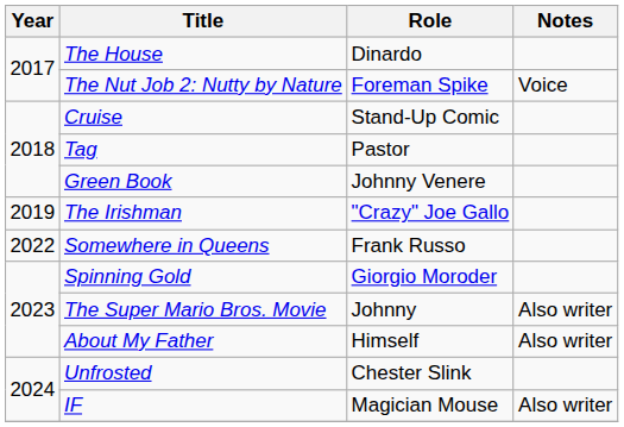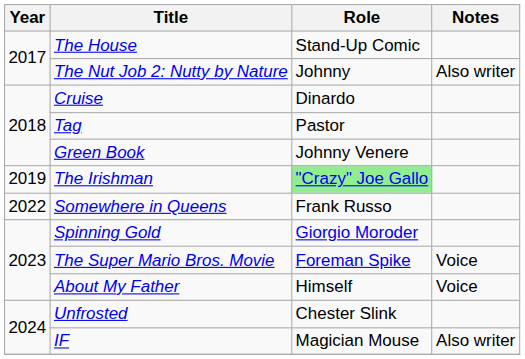 <table class="wikitable sortable">
 <tr>
 <th>Year</th>
 <th>Title</th>
 <th>Role</th>
 <th>Notes</th>
 </tr>
 <tr>
 <td rowspan="2">2017</td>
 <td><em><a href='#'>The House</a></em></td>
-<td>Dinardo</td>
+<td>Stand-Up Comic</td>
 <td></td>
 </tr>
 <tr>
 <td><em><a href='#'>The Nut Job 2: Nutty by Nature</a></em></td>
-<td><a href='#'>Foreman Spike</a></td>
-<td>Voice</td>
+<td>Johnny</td>
+<td>Also writer</td>
 </tr>
 <tr>
 <td rowspan="3">2018</td>
 <td><em><a href='#'>Cruise</a></em></td>
-<td>Stand-Up Comic</td>
+<td>Dinardo</td>
 <td></td>
 </tr>
 <tr>
 <td><em><a href='#'>Tag</a></em></td>
 <td>Pastor</td>
 <td></td>
 </tr>
 <tr>
 <td><em><a href='#'>Green Book</a></em></td>
 <td>Johnny Venere</td>
 <td></td>
 </tr>
 <tr>
 <td>2019</td>
 <td><em><a href='#'>The Irishman</a></em></td>
-<td><a href='#'>"Crazy" Joe Gallo</a></td>
+<td style="background: lightgreen;"><a href='#'>"Crazy" Joe Gallo</a></td>
 <td></td>
 </tr>
 <tr>
 <td>2022</td>
 <td><em><a href='#'>Somewhere in Queens</a></em></td>
 <td>Frank Russo</td>
 <td></td>
 </tr>
 <tr>
 <td rowspan="3">2023</td>
 <td><em><a href='#'>Spinning Gold</a></em></td>
 <td><a href='#'>Giorgio Moroder</a></td>
 <td></td>
 </tr>
 <tr>
 <td><em><a href='#'>The Super Mario Bros. Movie</a></em></td>
-<td>Johnny</td>
-<td>Also writer</td>
+<td><a href='#'>Foreman Spike</a></td>
+<td>Voice</td>
 </tr>
 <tr>
 <td><em><a href='#'>About My Father</a></em></td>
 <td>Himself</td>
-<td>Also writer</td>
+<td>Voice</td>
 </tr>
 <tr>
 <td rowspan="2">2024</td>
 <td><em><a href='#'>Unfrosted</a></em></td>
 <td>Chester Slink</td>
 <td></td>
 </tr>
 <tr>
 <td><em><a href='#'>IF</a></em></td>
 <td>Magician Mouse</td>
 <td>Also writer</td>
 </tr>
 <tr>
 </tr>
 </table>
